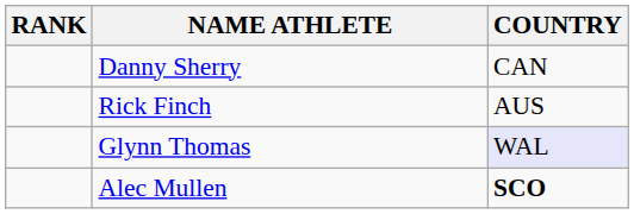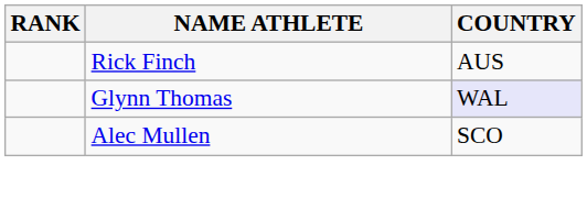 <table class="wikitable">
 <tr>
 <th>RANK</th>
 <th align="left" style="width: 15em">NAME ATHLETE</th>
 <th>COUNTRY</th>
-</tr>
-<tr>
-<td align="center"></td>
-<td><a href='#'>Danny Sherry</a></td>
-<td> CAN</td>
 </tr>
 <tr>
 <td align="center"></td>
 <td><a href='#'>Rick Finch</a></td>
 <td> AUS</td>
 </tr>
 <tr>
 <td align="center"></td>
 <td><a href='#'>Glynn Thomas</a></td>
 <td style="background: lavender;"> WAL</td>
 </tr>
 <tr>
 <td align="center"></td>
 <td><a href='#'>Alec Mullen</a></td>
-<td><strong> SCO</strong></td>
+<td> SCO</td>
 </tr>
 </table>
